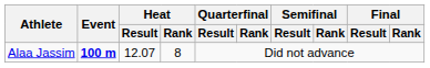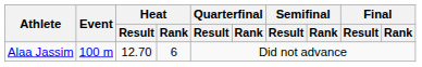 <table class=wikitable style="font-size:90%">
 <tr>
 <th rowspan="2">Athlete</th>
 <th rowspan="2">Event</th>
 <th colspan="2">Heat</th>
 <th colspan="2">Quarterfinal</th>
 <th colspan="2">Semifinal</th>
 <th colspan="2">Final</th>
 </tr>
 <tr style="font-size:95%">
 <th>Result</th>
 <th>Rank</th>
 <th>Result</th>
 <th>Rank</th>
 <th>Result</th>
 <th>Rank</th>
 <th>Result</th>
 <th>Rank</th>
 </tr>
 <tr align=center>
 <td align=left><a href='#'>Alaa Jassim</a></td>
-<td align=left><strong><a href='#'>100 m</a></strong></td>
-<td>12.07</td>
-<td>8</td>
+<td align=left><a href='#'>100 m</a></td>
+<td>12.70</td>
+<td>6</td>
 <td colspan=6>Did not advance</td>
 </tr>
 </table>
